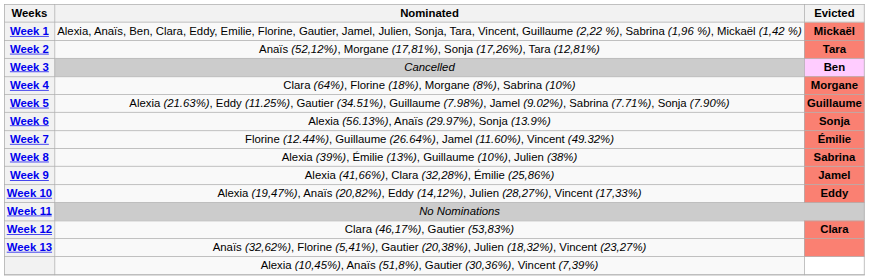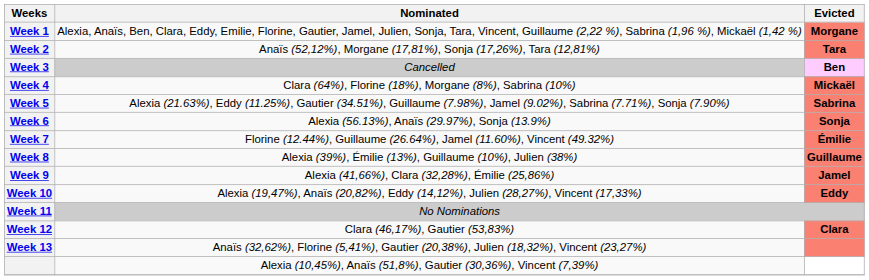 <table class="wikitable" style="font-size:100%; text-align:center; margin-left: auto; margin-right: auto">
 <tr>
 <th>Weeks</th>
 <th>Nominated</th>
 <th>Evicted</th>
 </tr>
 <tr>
 <th><a href='#'>Week 1</a></th>
 <td>Alexia, Anaïs, Ben, Clara, Eddy, Emilie, Florine, Gautier, Jamel, Julien, Sonja, Tara, Vincent, Guillaume <em>(2,22 %)</em>, Sabrina <em>(1,96 %)</em>, Mickaël <em>(1,42 %)</em></td>
-<td style="background:#fa8072"><strong>Mickaël</strong></td>
+<td style="background:#fa8072"><strong>Morgane</strong></td>
 </tr>
 <tr>
 <th><a href='#'>Week 2</a></th>
 <td>Anaïs <em>(52,12%)</em>, Morgane <em>(17,81%)</em>, Sonja <em>(17,26%)</em>, Tara <em>(12,81%)</em></td>
 <td style="background:#fa8072"><strong>Tara</strong></td>
 </tr>
 <tr>
 <th><a href='#'>Week 3</a></th>
 <td style="background:#CCCCCC"><em>Cancelled</em></td>
 <td style="background:#FFCCFF"><strong>Ben</strong></td>
 </tr>
 <tr>
 <th><a href='#'>Week 4</a></th>
 <td>Clara <em>(64%)</em>, Florine <em>(18%)</em>, Morgane <em>(8%)</em>, Sabrina <em>(10%)</em></td>
-<td style="background:#fa8072"><strong>Morgane</strong></td>
+<td style="background:#fa8072"><strong>Mickaël</strong></td>
 </tr>
 <tr>
 <th><a href='#'>Week 5</a></th>
 <td>Alexia <em>(21.63%)</em>, Eddy <em>(11.25%)</em>, Gautier <em>(34.51%)</em>, Guillaume <em>(7.98%)</em>, Jamel <em>(9.02%)</em>, Sabrina <em>(7.71%)</em>, Sonja <em>(7.90%)</em></td>
-<td style="background:#fa8072"><strong>Guillaume</strong></td>
+<td style="background:#fa8072"><strong>Sabrina</strong></td>
 </tr>
 <tr>
 <th><a href='#'>Week 6</a></th>
 <td>Alexia <em>(56.13%)</em>, Anaïs <em>(29.97%)</em>, Sonja <em>(13.9%)</em></td>
 <td style="background:#fa8072"><strong>Sonja</strong></td>
 </tr>
 <tr>
 <th><a href='#'>Week 7</a></th>
 <td>Florine <em>(12.44%)</em>, Guillaume <em>(26.64%)</em>, Jamel <em>(11.60%)</em>, Vincent <em>(49.32%)</em></td>
 <td style="background:#fa8072"><strong>Émilie</strong></td>
 </tr>
 <tr>
 <th><a href='#'>Week 8</a></th>
 <td>Alexia <em>(39%)</em>, Émilie <em>(13%)</em>, Guillaume <em>(10%)</em>, Julien <em>(38%)</em></td>
-<td style="background:#fa8072"><strong>Sabrina</strong></td>
+<td style="background:#fa8072"><strong>Guillaume</strong></td>
 </tr>
 <tr>
 <th><a href='#'>Week 9</a></th>
 <td>Alexia <em>(41,66%)</em>, Clara <em>(32,28%)</em>, Émilie <em>(25,86%)</em></td>
 <td style="background:#fa8072"><strong>Jamel</strong></td>
 </tr>
 <tr>
 <th><a href='#'>Week 10</a></th>
 <td>Alexia <em>(19,47%)</em>, Anaïs <em>(20,82%)</em>, Eddy <em>(14,12%)</em>, Julien <em>(28,27%)</em>, Vincent <em>(17,33%)</em></td>
 <td style="background:#fa8072"><strong>Eddy</strong></td>
 </tr>
 <tr>
 <th><a href='#'>Week 11</a></th>
 <td colspan="2" style="background:#CCCCCC"><em>No Nominations</em></td>
 </tr>
 <tr>
 <th><a href='#'>Week 12</a></th>
 <td>Clara <em>(46,17%)</em>, Gautier <em>(53,83%)</em></td>
 <td style="background:#fa8072"><strong>Clara</strong></td>
 </tr>
 <tr>
 <th><a href='#'>Week 13</a></th>
 <td>Anaïs <em>(32,62%)</em>, Florine <em>(5,41%)</em>, Gautier <em>(20,38%)</em>, Julien <em>(18,32%)</em>, Vincent <em>(23,27%)</em></td>
 <td style="background:#fa8072"></td>
 </tr>
 <tr>
 <th><a href='#'></a></th>
 <td>Alexia <em>(10,45%)</em>, Anaïs <em>(51,8%)</em>, Gautier <em>(30,36%)</em>, Vincent <em>(7,39%)</em></td>
 <td style="background:white"></td>
 </tr>
 <tr>
 </tr>
 </table>
